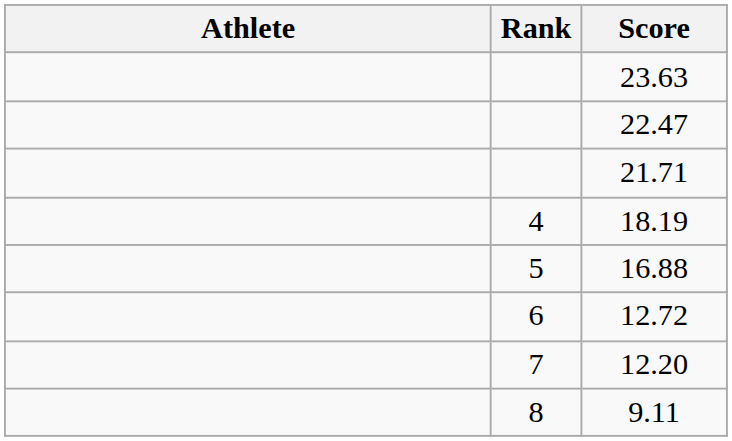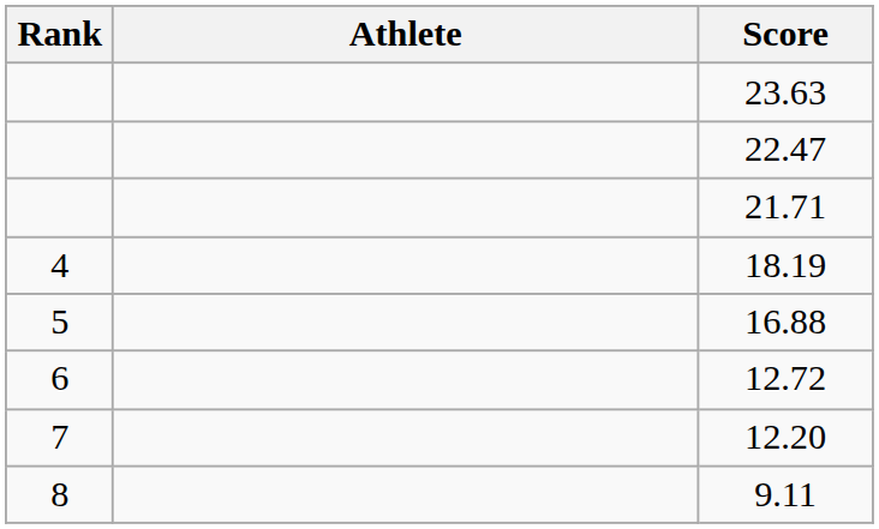 <table class=wikitable style="text-align:center">
 <tr>
+<th width=40>Rank</th>
 <th width=250>Athlete</th>
-<th width=40>Rank</th>
 <th width=70>Score</th>
 </tr>
 <tr>
+<td></td>
 <td align=left></td>
-<td></td>
 <td>23.63</td>
 </tr>
 <tr>
+<td></td>
 <td align=left></td>
-<td></td>
 <td>22.47</td>
 </tr>
 <tr>
+<td></td>
 <td align=left></td>
-<td></td>
 <td>21.71</td>
 </tr>
 <tr>
+<td>4</td>
 <td align=left></td>
-<td>4</td>
 <td>18.19</td>
 </tr>
 <tr>
+<td>5</td>
 <td align=left></td>
-<td>5</td>
 <td>16.88</td>
 </tr>
 <tr>
+<td>6</td>
 <td align=left></td>
-<td>6</td>
 <td>12.72</td>
 </tr>
 <tr>
+<td>7</td>
 <td align=left></td>
-<td>7</td>
 <td>12.20</td>
 </tr>
 <tr>
+<td>8</td>
 <td align=left></td>
-<td>8</td>
 <td>9.11</td>
 </tr>
 </table>
